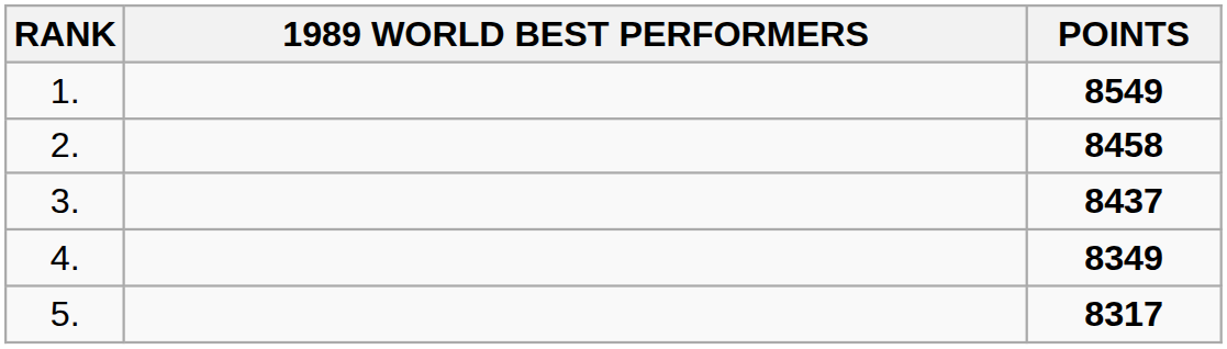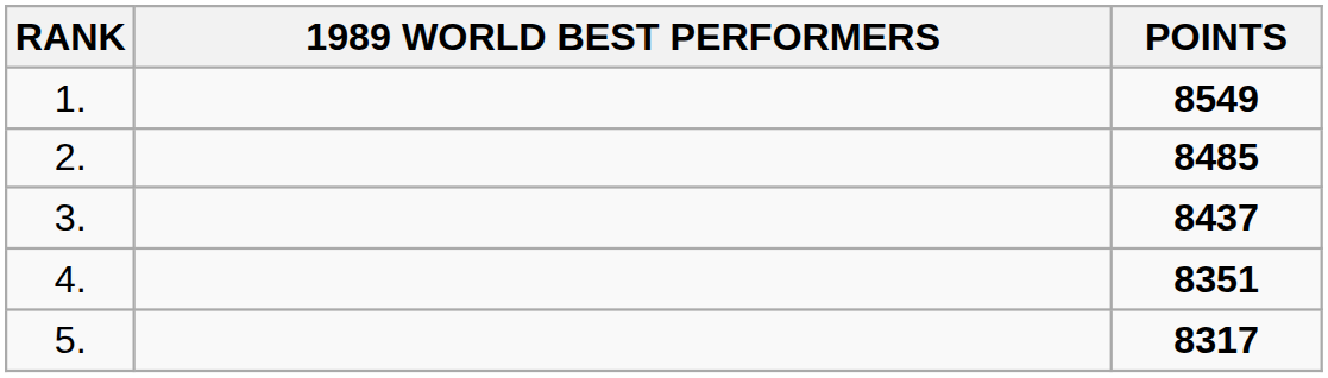 <table class="wikitable" style="border-collapse: collapse; font-size: 90%;">
 <tr>
 <th>RANK</th>
 <th align="center" style="width: 25em">1989 WORLD BEST PERFORMERS</th>
 <th align="center" style="width: 5em">POINTS</th>
 </tr>
 <tr>
 <td align="center">1.</td>
 <td></td>
 <td align="center"><strong>8549</strong></td>
 </tr>
 <tr>
 <td align="center">2.</td>
 <td></td>
-<td align="center"><strong>8458</strong></td>
+<td align="center"><strong>8485</strong></td>
 </tr>
 <tr>
 <td align="center">3.</td>
 <td></td>
 <td align="center"><strong>8437</strong></td>
 </tr>
 <tr>
 <td align="center">4.</td>
 <td></td>
-<td align="center"><strong>8349</strong></td>
+<td align="center"><strong>8351</strong></td>
 </tr>
 <tr>
 <td align="center">5.</td>
 <td></td>
 <td align="center"><strong>8317</strong></td>
 </tr>
 </table>
